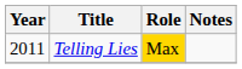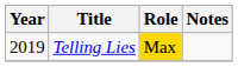 <table class="wikitable sortable">
 <tr>
 <th>Year</th>
 <th>Title</th>
 <th>Role</th>
 <th class="unsortable">Notes</th>
 </tr>
 <tr>
-<td>2011</td>
+<td>2019</td>
 <td><em><a href='#'>Telling Lies</a></em></td>
 <td style="background: gold;">Max</td>
 <td></td>
 </tr>
 <tr>
 </tr>
 </table>
